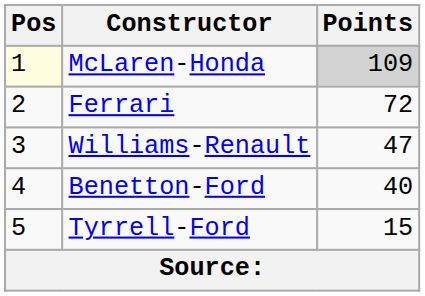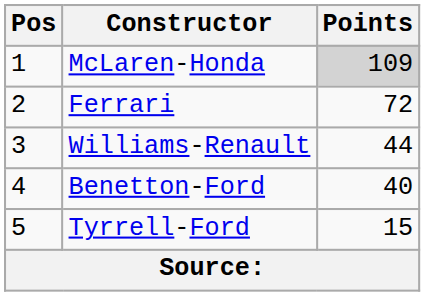 <table class="wikitable" style="font-size: 95%;">
 <tr>
 <th>Pos</th>
 <th>Constructor</th>
 <th>Points</th>
 </tr>
 <tr>
-<td style="background: lightyellow;">1</td>
+<td>1</td>
 <td> <a href='#'>McLaren</a>-<a href='#'>Honda</a></td>
 <td align="right" style="background: lightgrey;">109</td>
 </tr>
 <tr>
 <td>2</td>
 <td> <a href='#'>Ferrari</a></td>
 <td align="right">72</td>
 </tr>
 <tr>
 <td>3</td>
 <td> <a href='#'>Williams</a>-<a href='#'>Renault</a></td>
-<td align="right">47</td>
+<td align="right">44</td>
 </tr>
 <tr>
 <td>4</td>
 <td> <a href='#'>Benetton</a>-<a href='#'>Ford</a></td>
 <td align="right">40</td>
 </tr>
 <tr>
 <td>5</td>
 <td> <a href='#'>Tyrrell</a>-<a href='#'>Ford</a></td>
 <td align="right">15</td>
 </tr>
 <tr>
 <th colspan=4>Source: </th>
 </tr>
 </table>
